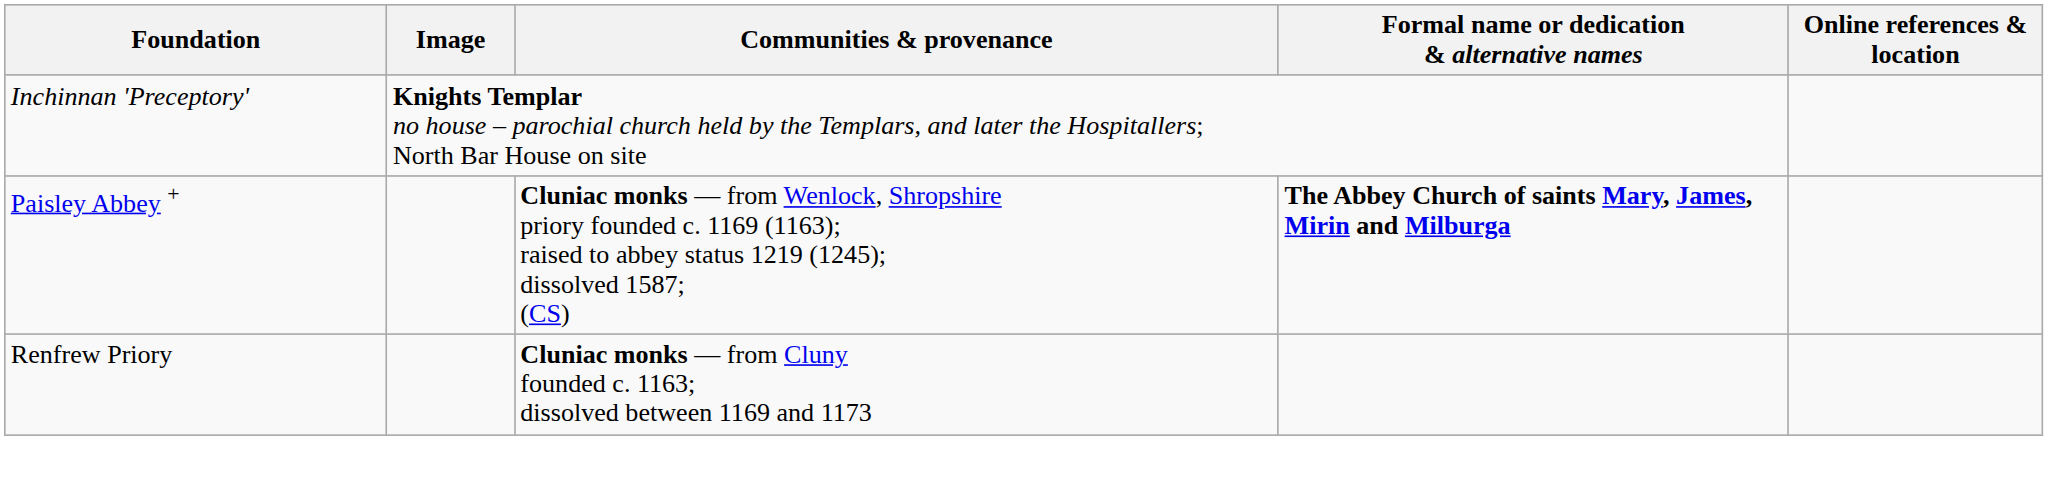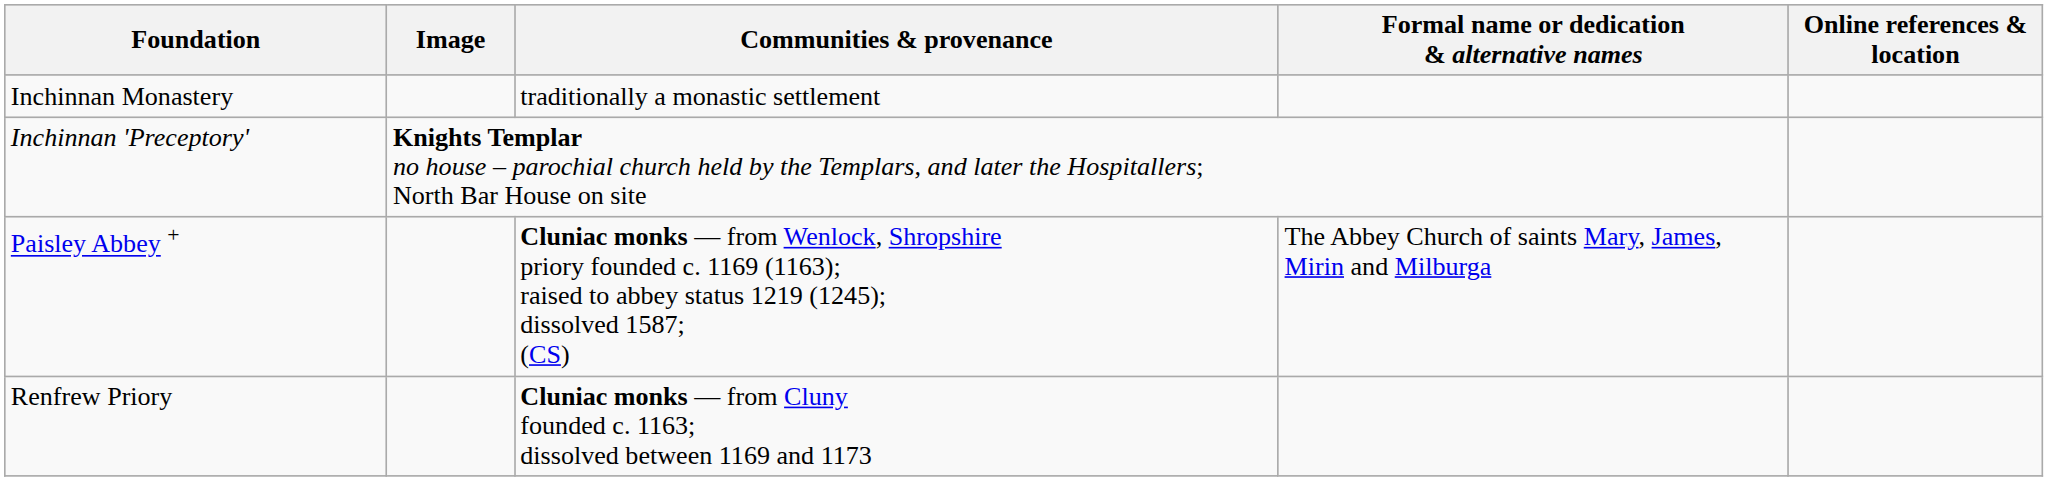 <table width=99% class="wikitable">
 <tr>
 <th width = 15%>Foundation</th>
 <th width = 5%>Image</th>
 <th width = 30%>Communities & provenance</th>
 <th width = 20%>Formal name or dedication <br>& <em>alternative names</em></th>
 <th width = 10%>Online references & location</th>
+</tr>
+<tr valign=top>
+<td>Inchinnan Monastery</td>
+<td></td>
+<td>traditionally a monastic settlement</td>
+<td></td>
+<td></td>
 </tr>
 <tr valign=top>
 <td><em>Inchinnan 'Preceptory' </em></td>
 <td colspan=3><strong>Knights Templar</strong><br><em>no house – parochial church held by the Templars, and later the Hospitallers</em>;<br>North Bar House on site</td>
 <td><br></td>
 </tr>
 <tr valign=top>
 <td><a href='#'>Paisley Abbey</a> <sup>+</sup></td>
 <td></td>
 <td><strong>Cluniac monks</strong> — from <a href='#'>Wenlock</a>, <a href='#'>Shropshire</a><br>priory founded c. 1169 (1163);<br>raised to abbey status 1219 (1245);<br>dissolved 1587;<br>(<a href='#'>CS</a>)</td>
-<td><strong>The Abbey Church of saints <a href='#'>Mary</a>, <a href='#'>James</a>, <a href='#'>Mirin</a> and <a href='#'>Milburga</a></strong></td>
+<td>The Abbey Church of saints <a href='#'>Mary</a>, <a href='#'>James</a>, <a href='#'>Mirin</a> and <a href='#'>Milburga</a></td>
 <td><br></td>
 </tr>
 <tr valign=top>
 <td>Renfrew Priory</td>
 <td></td>
 <td><strong>Cluniac monks</strong> — from <a href='#'>Cluny</a><br>founded c. 1163;<br>dissolved between 1169 and 1173</td>
 <td></td>
 <td><br></td>
 </tr>
 </table>
